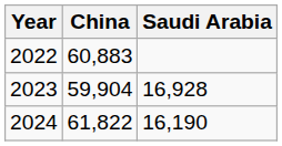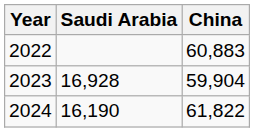 <table class="wikitable">
 <tr>
 <th>Year</th>
+<th>Saudi Arabia</th>
 <th>China</th>
-<th>Saudi Arabia</th>
 </tr>
 <tr>
 <td>2022</td>
+<td></td>
 <td>60,883</td>
-<td></td>
 </tr>
 <tr>
 <td>2023</td>
+<td>16,928</td>
 <td>59,904</td>
-<td>16,928</td>
 </tr>
 <tr>
 <td>2024</td>
+<td>16,190</td>
 <td>61,822</td>
-<td>16,190</td>
 </tr>
 </table>
